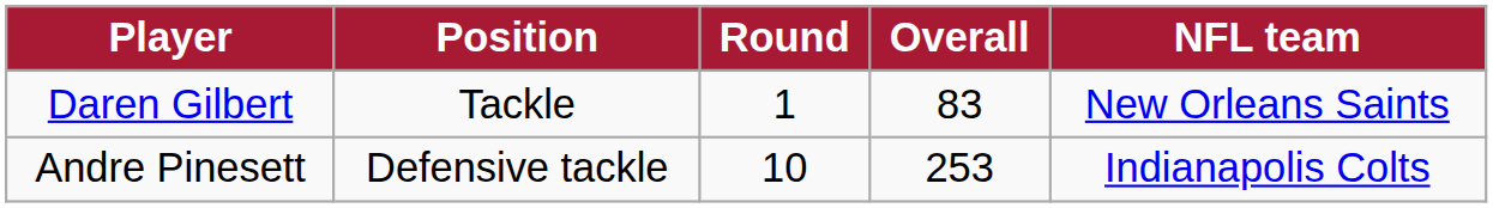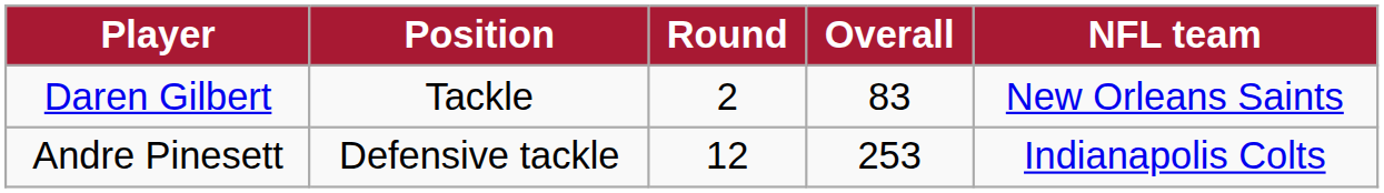 <table class="wikitable" width="65%">
 <tr align="center" style="background:#A81933;color:#FFFFFF;">
 <td><strong>Player</strong></td>
 <td><strong>Position</strong></td>
 <td><strong>Round</strong></td>
 <td><strong>Overall</strong></td>
 <td><strong>NFL team</strong></td>
 </tr>
 <tr align="center" bgcolor="">
 <td><a href='#'>Daren Gilbert</a></td>
 <td>Tackle</td>
-<td>1</td>
+<td>2</td>
 <td>83</td>
 <td><a href='#'>New Orleans Saints</a></td>
 </tr>
 <tr align="center" bgcolor="">
 <td>Andre Pinesett</td>
 <td>Defensive tackle</td>
-<td>10</td>
+<td>12</td>
 <td>253</td>
 <td><a href='#'>Indianapolis Colts</a></td>
 </tr>
 </table>
